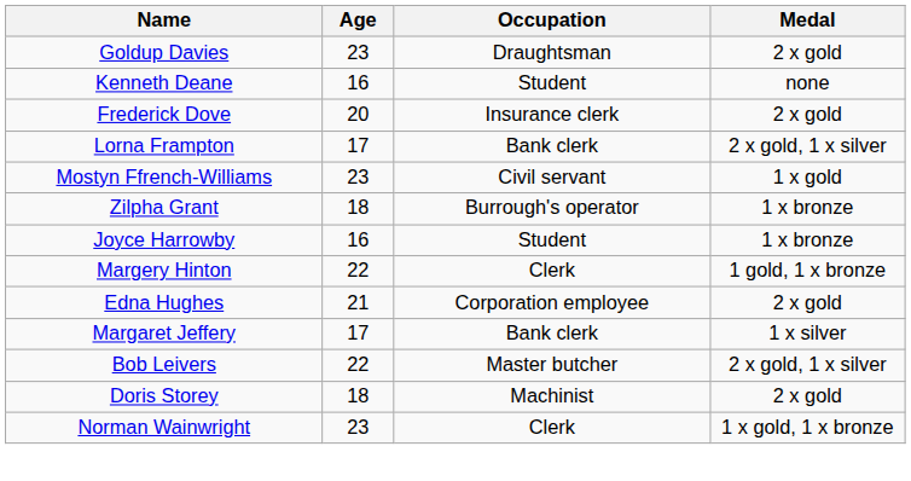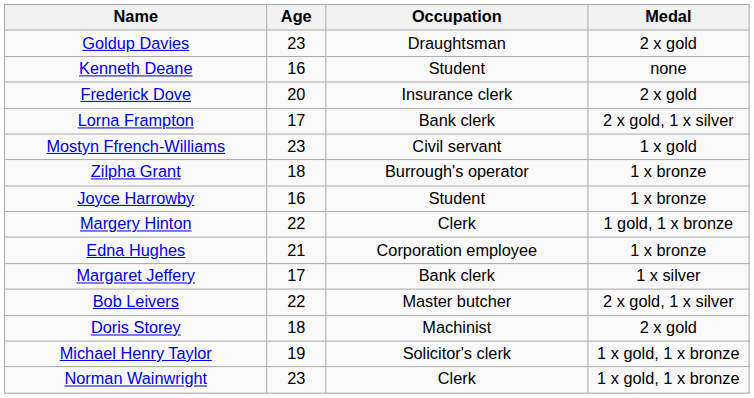 <table class="wikitable" style="text-align: center">
 <tr>
 <th width=250>Name</th>
 <th width=50>Age</th>
 <th width=250>Occupation</th>
 <th width=150>Medal</th>
 </tr>
 <tr>
 <td><a href='#'>Goldup Davies</a></td>
 <td>23</td>
 <td>Draughtsman</td>
 <td>2 x gold</td>
 </tr>
 <tr>
 <td><a href='#'>Kenneth Deane</a></td>
 <td>16</td>
 <td>Student</td>
 <td>none</td>
 </tr>
 <tr>
 <td><a href='#'>Frederick Dove</a></td>
 <td>20</td>
 <td>Insurance clerk</td>
 <td>2 x gold</td>
 </tr>
 <tr>
 <td><a href='#'>Lorna Frampton</a></td>
 <td>17</td>
 <td>Bank clerk</td>
 <td>2 x gold, 1 x silver</td>
 </tr>
 <tr>
 <td><a href='#'>Mostyn Ffrench-Williams</a></td>
 <td>23</td>
 <td>Civil servant</td>
 <td>1 x gold</td>
 </tr>
 <tr>
 <td><a href='#'>Zilpha Grant</a></td>
 <td>18</td>
 <td>Burrough's operator</td>
 <td>1 x bronze</td>
 </tr>
 <tr>
 <td><a href='#'>Joyce Harrowby</a></td>
 <td>16</td>
 <td>Student</td>
 <td>1 x bronze</td>
 </tr>
 <tr>
 <td><a href='#'>Margery Hinton</a></td>
 <td>22</td>
 <td>Clerk</td>
 <td>1 gold, 1 x bronze</td>
 </tr>
 <tr>
 <td><a href='#'>Edna Hughes</a></td>
 <td>21</td>
 <td>Corporation employee</td>
-<td>2 x gold</td>
+<td>1 x bronze</td>
 </tr>
 <tr>
 <td><a href='#'>Margaret Jeffery</a></td>
 <td>17</td>
 <td>Bank clerk</td>
 <td>1 x silver</td>
 </tr>
 <tr>
 <td><a href='#'>Bob Leivers</a></td>
 <td>22</td>
 <td>Master butcher</td>
 <td>2 x gold, 1 x silver</td>
 </tr>
 <tr>
 <td><a href='#'>Doris Storey</a></td>
 <td>18</td>
 <td>Machinist</td>
 <td>2 x gold</td>
 </tr>
 <tr>
+<td><a href='#'>Michael Henry Taylor</a></td>
+<td>19</td>
+<td>Solicitor's clerk</td>
+<td>1 x gold, 1 x bronze</td>
+</tr>
+<tr>
 <td><a href='#'>Norman Wainwright</a></td>
 <td>23</td>
 <td>Clerk</td>
 <td>1 x gold, 1 x bronze</td>
 </tr>
 </table>
